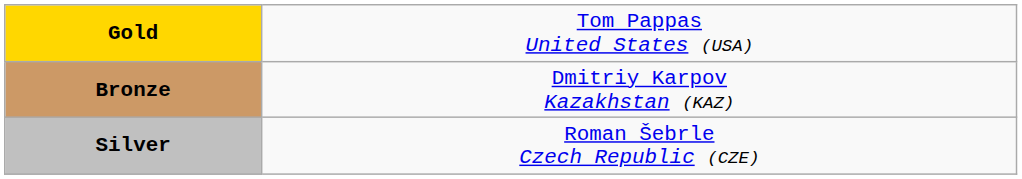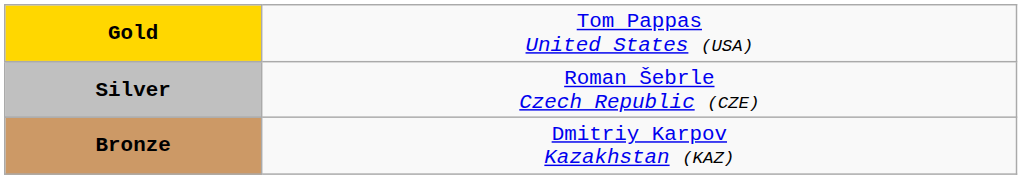 <table class="wikitable" style=" text-align:center; font-size:110%;" width="35%">
 <tr>
 <td bgcolor="gold"><strong>Gold</strong></td>
 <td> <a href='#'>Tom Pappas</a><br><em><a href='#'>United States</a> <small>(USA)</small></em></td>
 </tr>
 <tr>
+<td bgcolor="silver"><strong>Silver</strong></td>
+<td> <a href='#'>Roman Šebrle</a><br><em><a href='#'>Czech Republic</a> <small>(CZE)</small></em></td>
+</tr>
+<tr>
 <td bgcolor="CC9966"><strong>Bronze</strong></td>
 <td> <a href='#'>Dmitriy Karpov</a><br><em><a href='#'>Kazakhstan</a> <small>(KAZ)</small></em></td>
 </tr>
-<tr>
-<td bgcolor="silver"><strong>Silver</strong></td>
-<td> <a href='#'>Roman Šebrle</a><br><em><a href='#'>Czech Republic</a> <small>(CZE)</small></em></td>
-</tr>
 </table>
